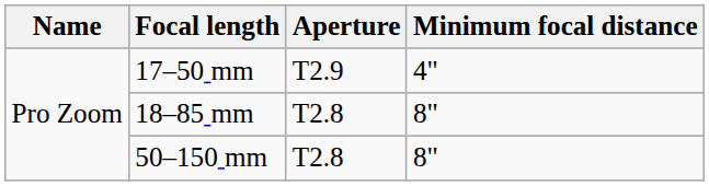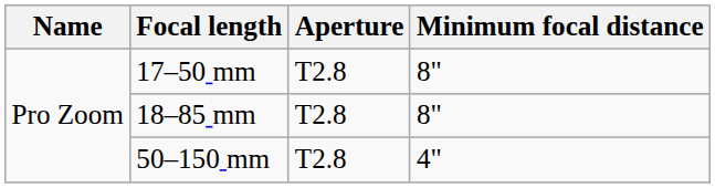 <table class="wikitable">
 <tr>
 <th>Name</th>
 <th>Focal length</th>
 <th>Aperture</th>
 <th>Minimum focal distance</th>
 </tr>
 <tr>
 <td rowspan="3">Pro Zoom</td>
 <td>17–50<a href='#'> </a>mm</td>
-<td>T2.9</td>
-<td>4"</td>
+<td>T2.8</td>
+<td>8"</td>
 </tr>
 <tr>
 <td>18–85<a href='#'> </a>mm</td>
 <td>T2.8</td>
 <td>8"</td>
 </tr>
 <tr>
 <td>50–150<a href='#'> </a>mm</td>
 <td>T2.8</td>
-<td>8"</td>
+<td>4"</td>
 </tr>
 </table>
